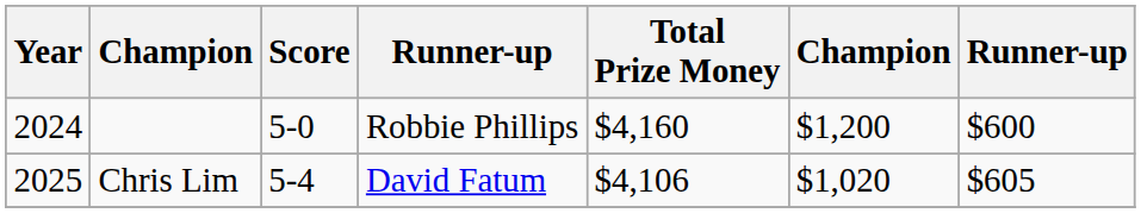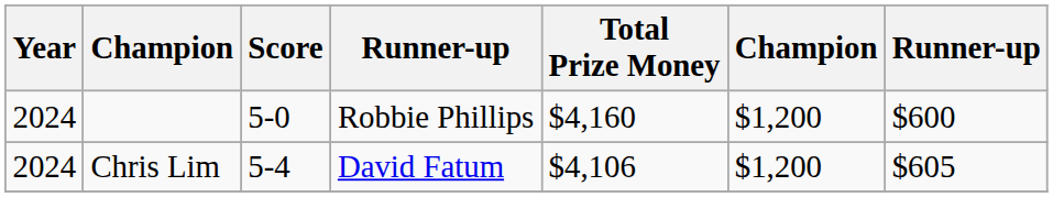 <table class="wikitable">
 <tr>
 <th>Year</th>
 <th>Champion</th>
 <th>Score</th>
 <th>Runner-up</th>
 <th>Total<br>Prize Money</th>
 <th>Champion</th>
 <th>Runner-up</th>
 </tr>
 <tr>
 <td>2024</td>
 <td></td>
 <td>5-0</td>
 <td> Robbie Phillips</td>
 <td>$4,160</td>
 <td>$1,200</td>
 <td>$600</td>
 </tr>
 <tr>
-<td>2025</td>
+<td>2024</td>
 <td> Chris Lim</td>
 <td>5-4</td>
 <td> <a href='#'>David Fatum</a></td>
 <td>$4,106</td>
-<td>$1,020</td>
+<td>$1,200</td>
 <td>$605</td>
 </tr>
 <tr>
 </tr>
 </table>
